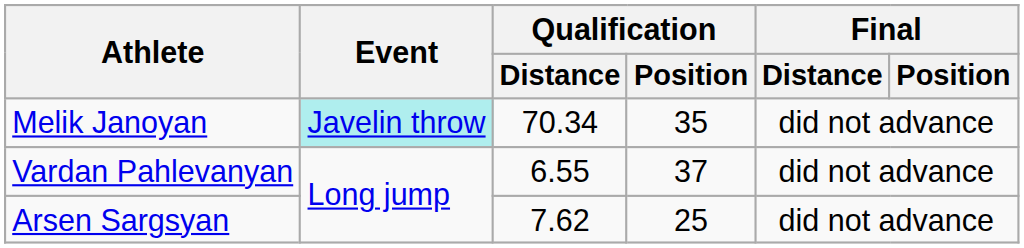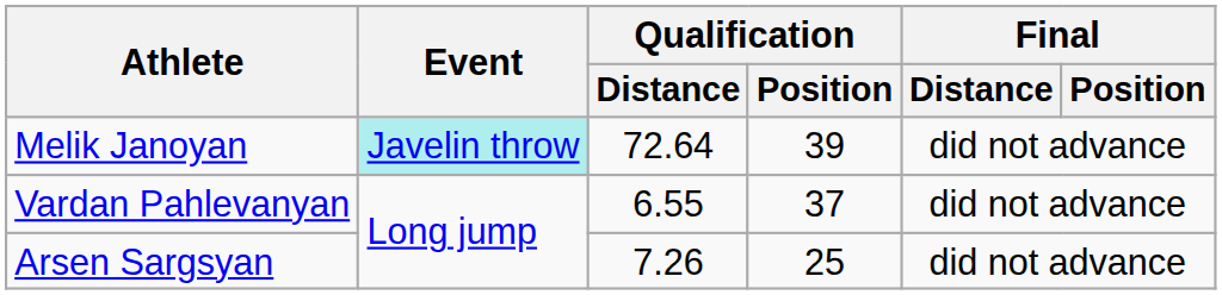 <table class=wikitable style="font-size:90%">
 <tr>
 <th rowspan="2">Athlete</th>
 <th rowspan="2">Event</th>
 <th colspan="2">Qualification</th>
 <th colspan="2">Final</th>
 </tr>
 <tr style="font-size:95%">
 <th>Distance</th>
 <th>Position</th>
 <th>Distance</th>
 <th>Position</th>
 </tr>
 <tr align=center>
 <td align=left><a href='#'>Melik Janoyan</a></td>
 <td align=left style="background: paleturquoise;"><a href='#'>Javelin throw</a></td>
-<td>70.34</td>
-<td>35</td>
+<td>72.64</td>
+<td>39</td>
 <td colspan=2>did not advance</td>
 </tr>
 <tr align=center>
 <td align=left><a href='#'>Vardan Pahlevanyan</a></td>
 <td align=left rowspan=2><a href='#'>Long jump</a></td>
 <td>6.55</td>
 <td>37</td>
 <td colspan=2>did not advance</td>
 </tr>
 <tr align=center>
 <td align=left><a href='#'>Arsen Sargsyan</a></td>
-<td>7.62</td>
+<td>7.26</td>
 <td>25</td>
 <td colspan=2>did not advance</td>
 </tr>
 </table>
